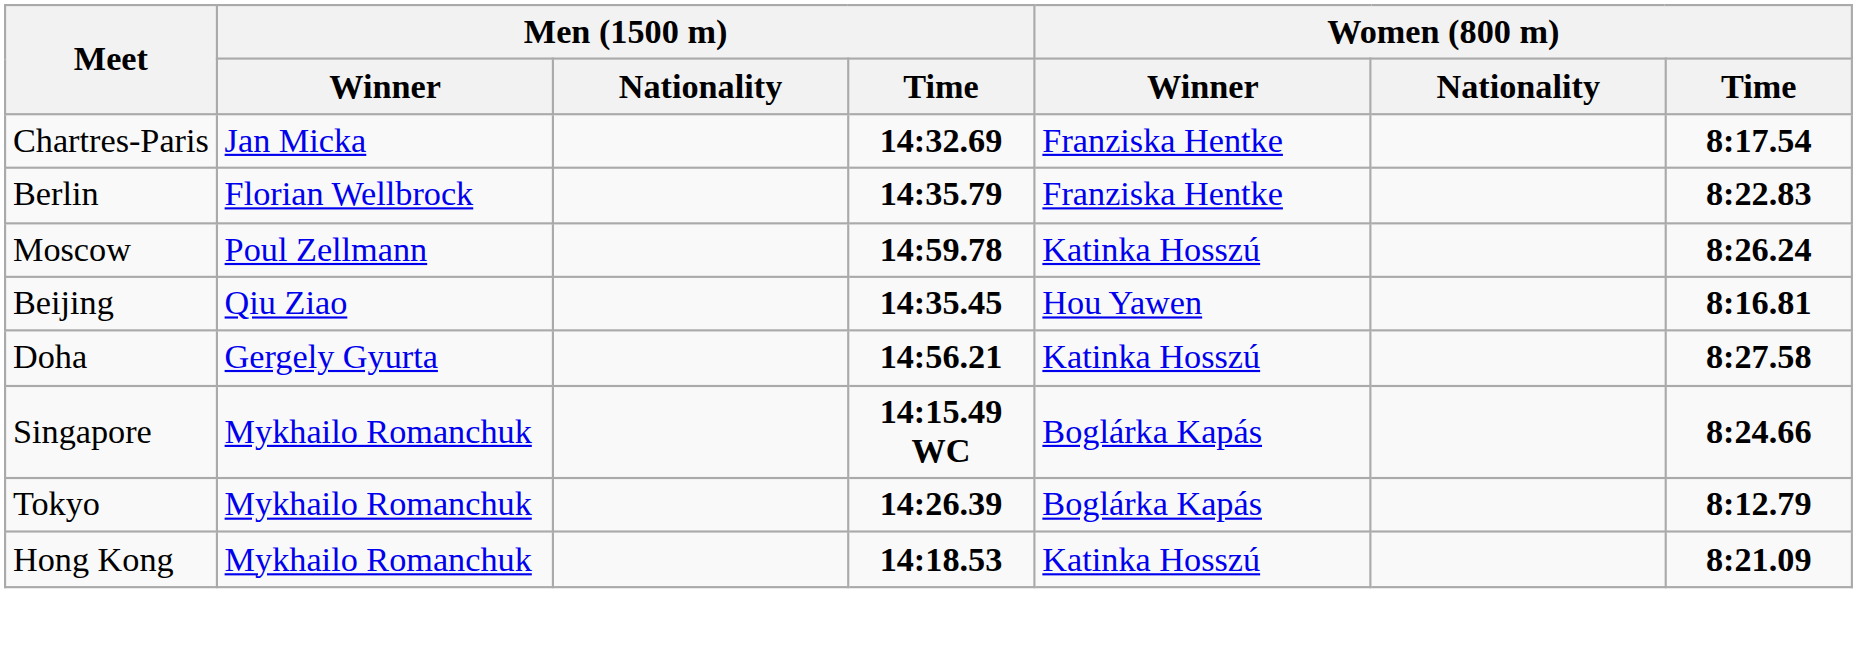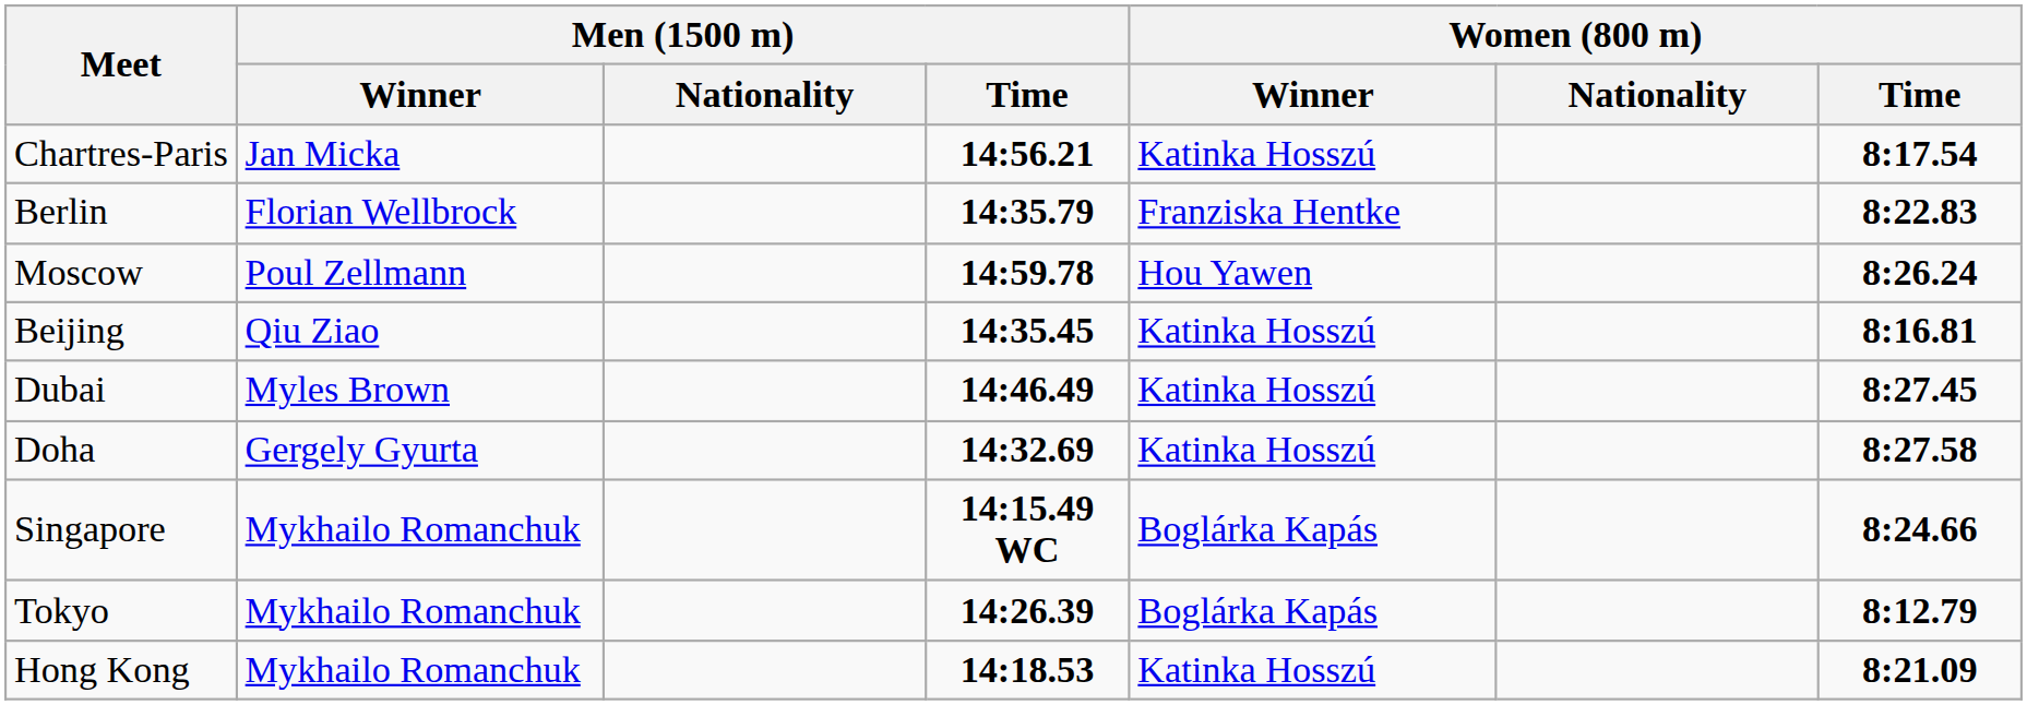 <table class="wikitable">
 <tr>
 <th rowspan="2">Meet</th>
 <th colspan="3">Men (1500 m)</th>
 <th colspan="3">Women (800 m)</th>
 </tr>
 <tr>
 <th width=150>Winner</th>
 <th width=130>Nationality</th>
 <th width=80>Time</th>
 <th width=150>Winner</th>
 <th width=130>Nationality</th>
 <th width=80>Time</th>
 </tr>
 <tr>
 <td>Chartres-Paris</td>
 <td><a href='#'>Jan Micka</a></td>
 <td></td>
-<td align=center><strong>14:32.69</strong></td>
-<td><a href='#'>Franziska Hentke</a></td>
+<td align=center><strong>14:56.21</strong></td>
+<td><a href='#'>Katinka Hosszú</a></td>
 <td></td>
 <td align=center><strong>8:17.54</strong></td>
 </tr>
 <tr>
 <td>Berlin</td>
 <td><a href='#'>Florian Wellbrock</a></td>
 <td></td>
 <td align=center><strong>14:35.79</strong></td>
 <td><a href='#'>Franziska Hentke</a></td>
 <td></td>
 <td align=center><strong>8:22.83</strong></td>
 </tr>
 <tr>
 <td>Moscow</td>
 <td><a href='#'>Poul Zellmann</a></td>
 <td></td>
 <td align=center><strong>14:59.78</strong></td>
-<td><a href='#'>Katinka Hosszú</a></td>
+<td><a href='#'>Hou Yawen</a></td>
 <td></td>
 <td align=center><strong>8:26.24</strong></td>
 </tr>
 <tr>
 <td>Beijing</td>
 <td><a href='#'>Qiu Ziao</a></td>
 <td></td>
 <td align=center><strong>14:35.45</strong></td>
-<td><a href='#'>Hou Yawen</a></td>
+<td><a href='#'>Katinka Hosszú</a></td>
 <td></td>
 <td align=center><strong>8:16.81</strong></td>
+</tr>
+<tr>
+<td>Dubai</td>
+<td><a href='#'>Myles Brown</a></td>
+<td></td>
+<td align=center><strong>14:46.49</strong></td>
+<td><a href='#'>Katinka Hosszú</a></td>
+<td></td>
+<td align=center><strong>8:27.45</strong></td>
 </tr>
 <tr>
 <td>Doha</td>
 <td><a href='#'>Gergely Gyurta</a></td>
 <td></td>
-<td align=center><strong>14:56.21</strong></td>
+<td align=center><strong>14:32.69</strong></td>
 <td><a href='#'>Katinka Hosszú</a></td>
 <td></td>
 <td align=center><strong>8:27.58</strong></td>
 </tr>
 <tr>
 <td>Singapore</td>
 <td><a href='#'>Mykhailo Romanchuk</a></td>
 <td></td>
 <td align=center><strong>14:15.49 WC</strong></td>
 <td><a href='#'>Boglárka Kapás</a></td>
 <td></td>
 <td align=center><strong>8:24.66</strong></td>
 </tr>
 <tr>
 <td>Tokyo</td>
 <td><a href='#'>Mykhailo Romanchuk</a></td>
 <td></td>
 <td align=center><strong>14:26.39</strong></td>
 <td><a href='#'>Boglárka Kapás</a></td>
 <td></td>
 <td align=center><strong>8:12.79</strong></td>
 </tr>
 <tr>
 <td>Hong Kong</td>
 <td><a href='#'>Mykhailo Romanchuk</a></td>
 <td></td>
 <td align=center><strong>14:18.53</strong></td>
 <td><a href='#'>Katinka Hosszú</a></td>
 <td></td>
 <td align=center><strong>8:21.09</strong></td>
 </tr>
 </table>
